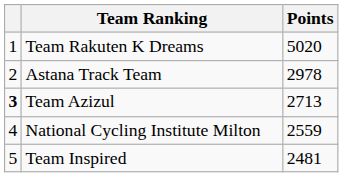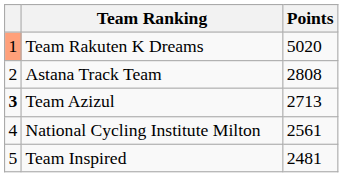 <table class="wikitable col3right">
 <tr>
 <th></th>
 <th style="width:230px; white-space:nowrap;">Team Ranking</th>
 <th style="width:20px;">Points</th>
 </tr>
 <tr>
-<td>1</td>
+<td style="background: lightsalmon;">1</td>
 <td> Team Rakuten K Dreams</td>
 <td>5020</td>
 </tr>
 <tr>
 <td>2</td>
 <td> Astana Track Team</td>
-<td>2978</td>
+<td>2808</td>
 </tr>
 <tr>
 <td><strong>3</strong></td>
 <td> Team Azizul</td>
 <td>2713</td>
 </tr>
 <tr>
 <td>4</td>
 <td> National Cycling Institute Milton</td>
-<td>2559</td>
+<td>2561</td>
 </tr>
 <tr>
 <td>5</td>
 <td> Team Inspired</td>
 <td>2481</td>
 </tr>
 </table>
